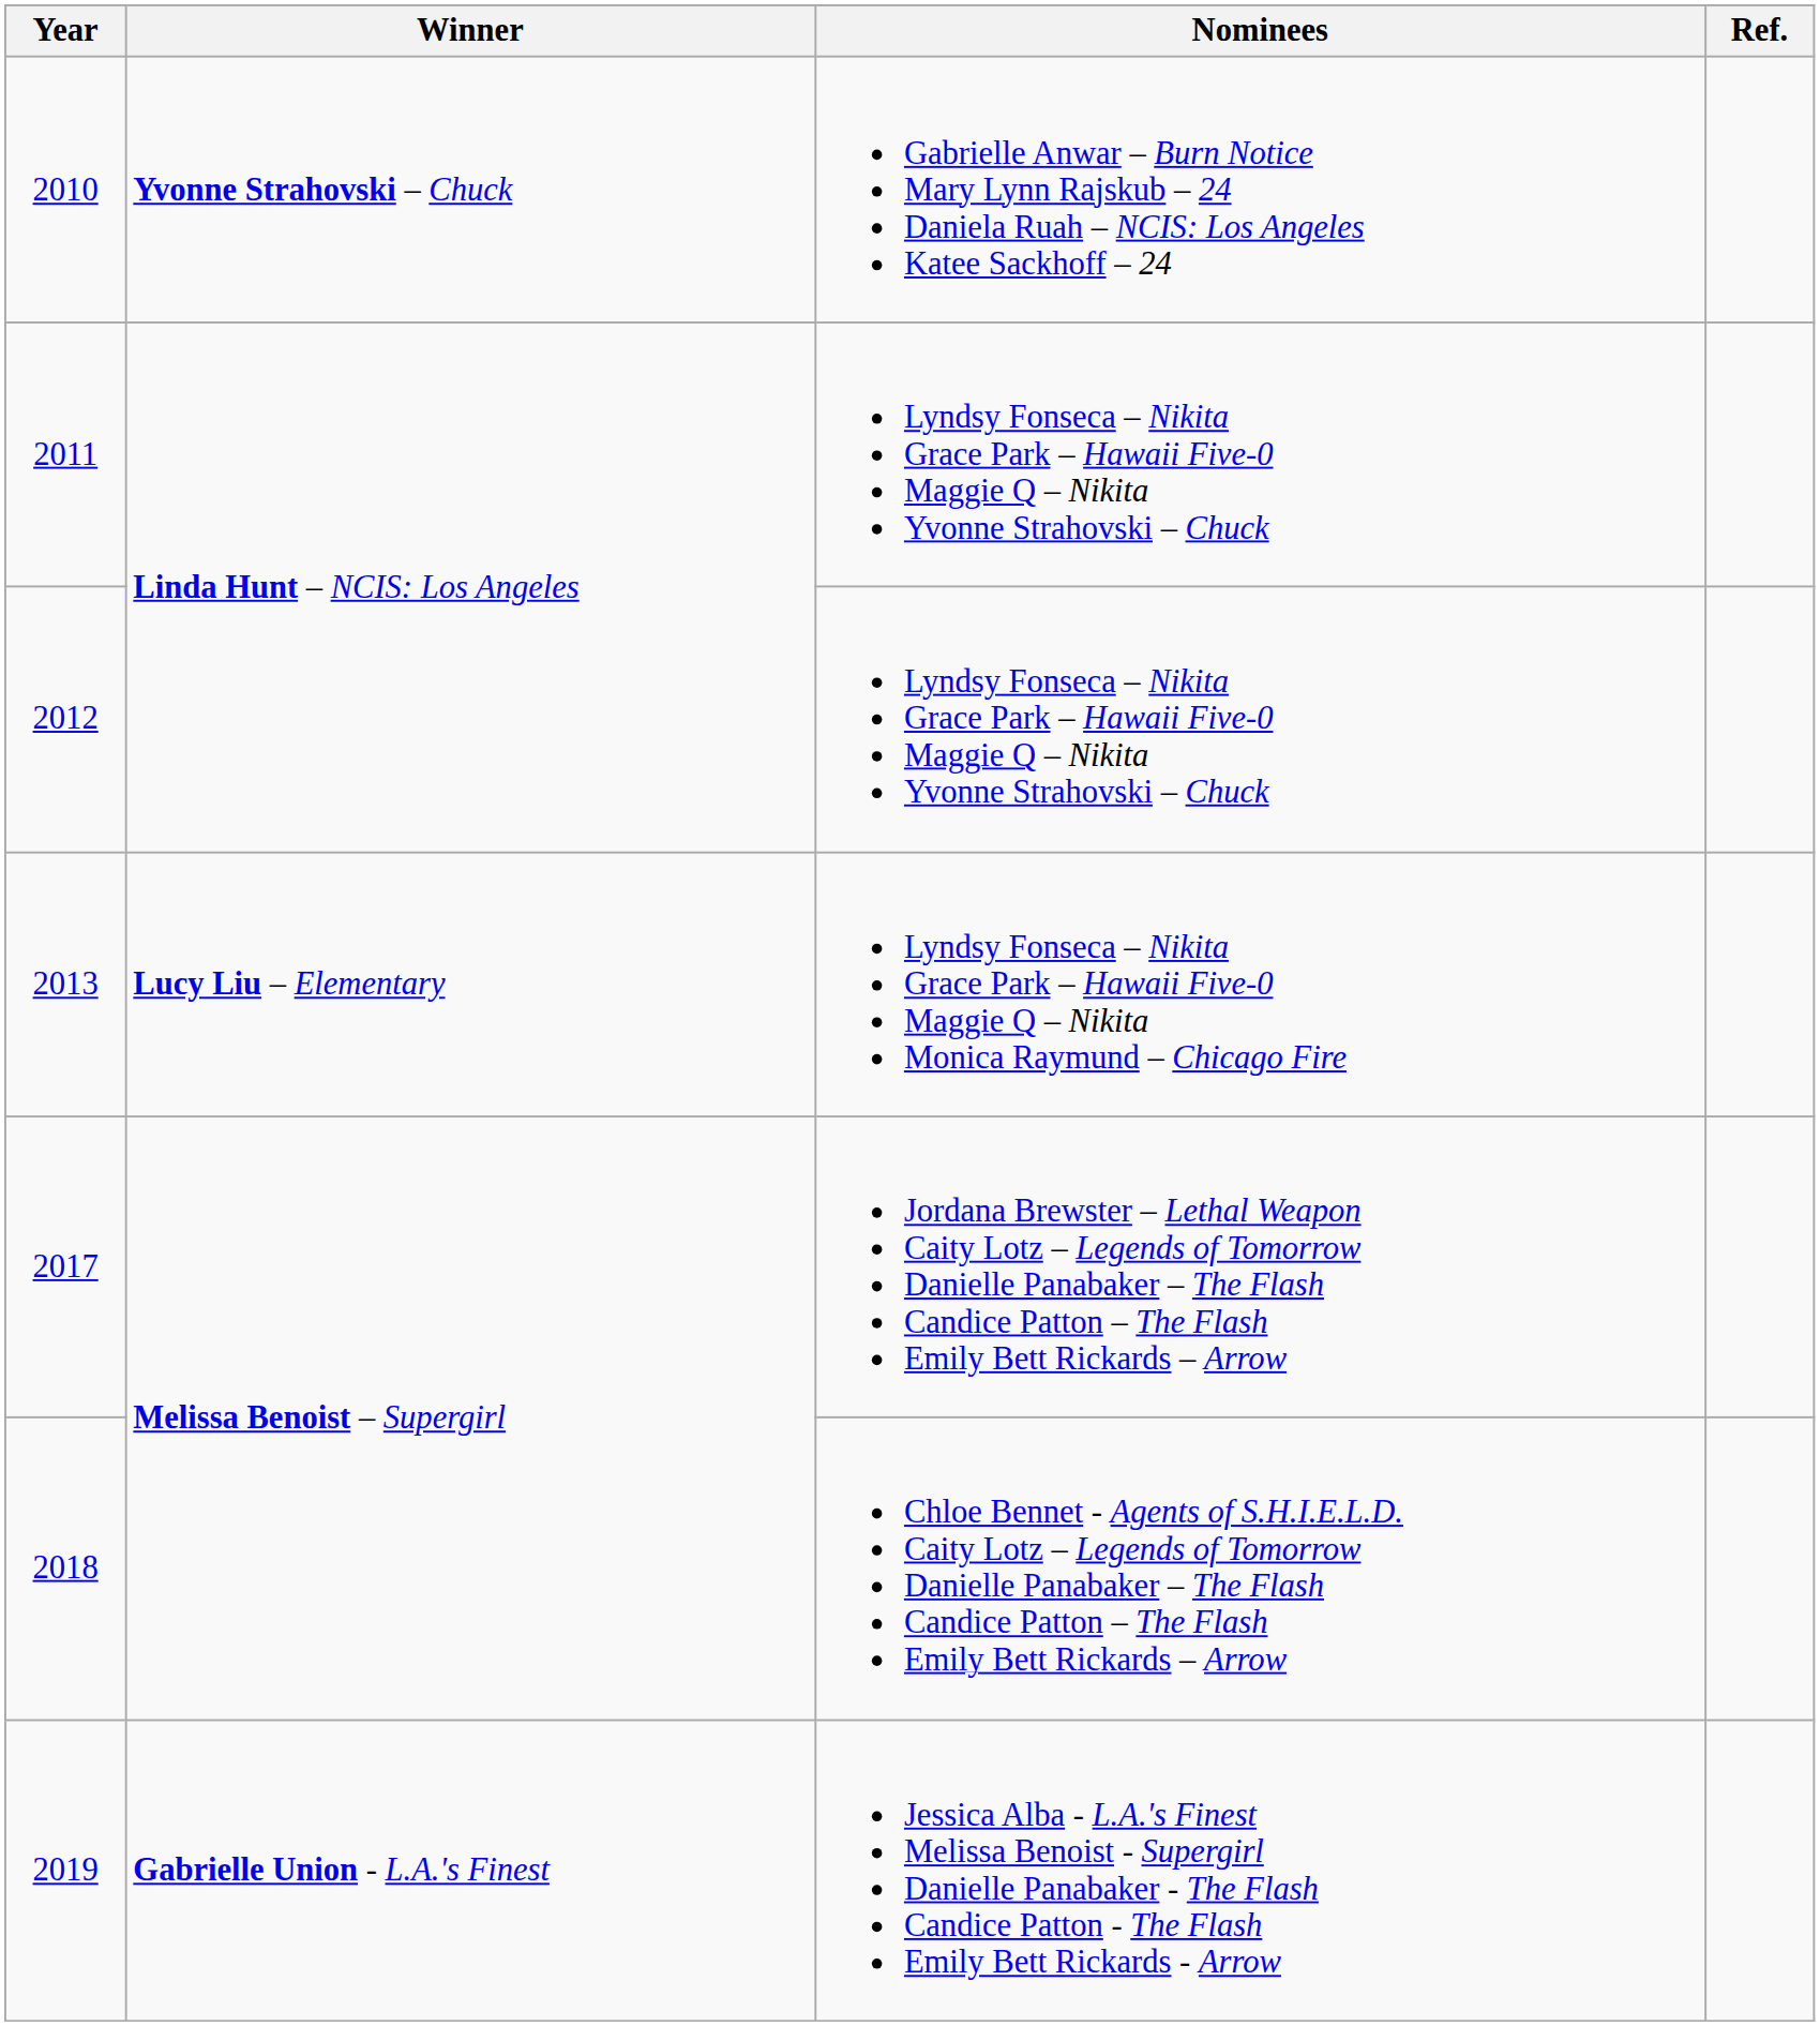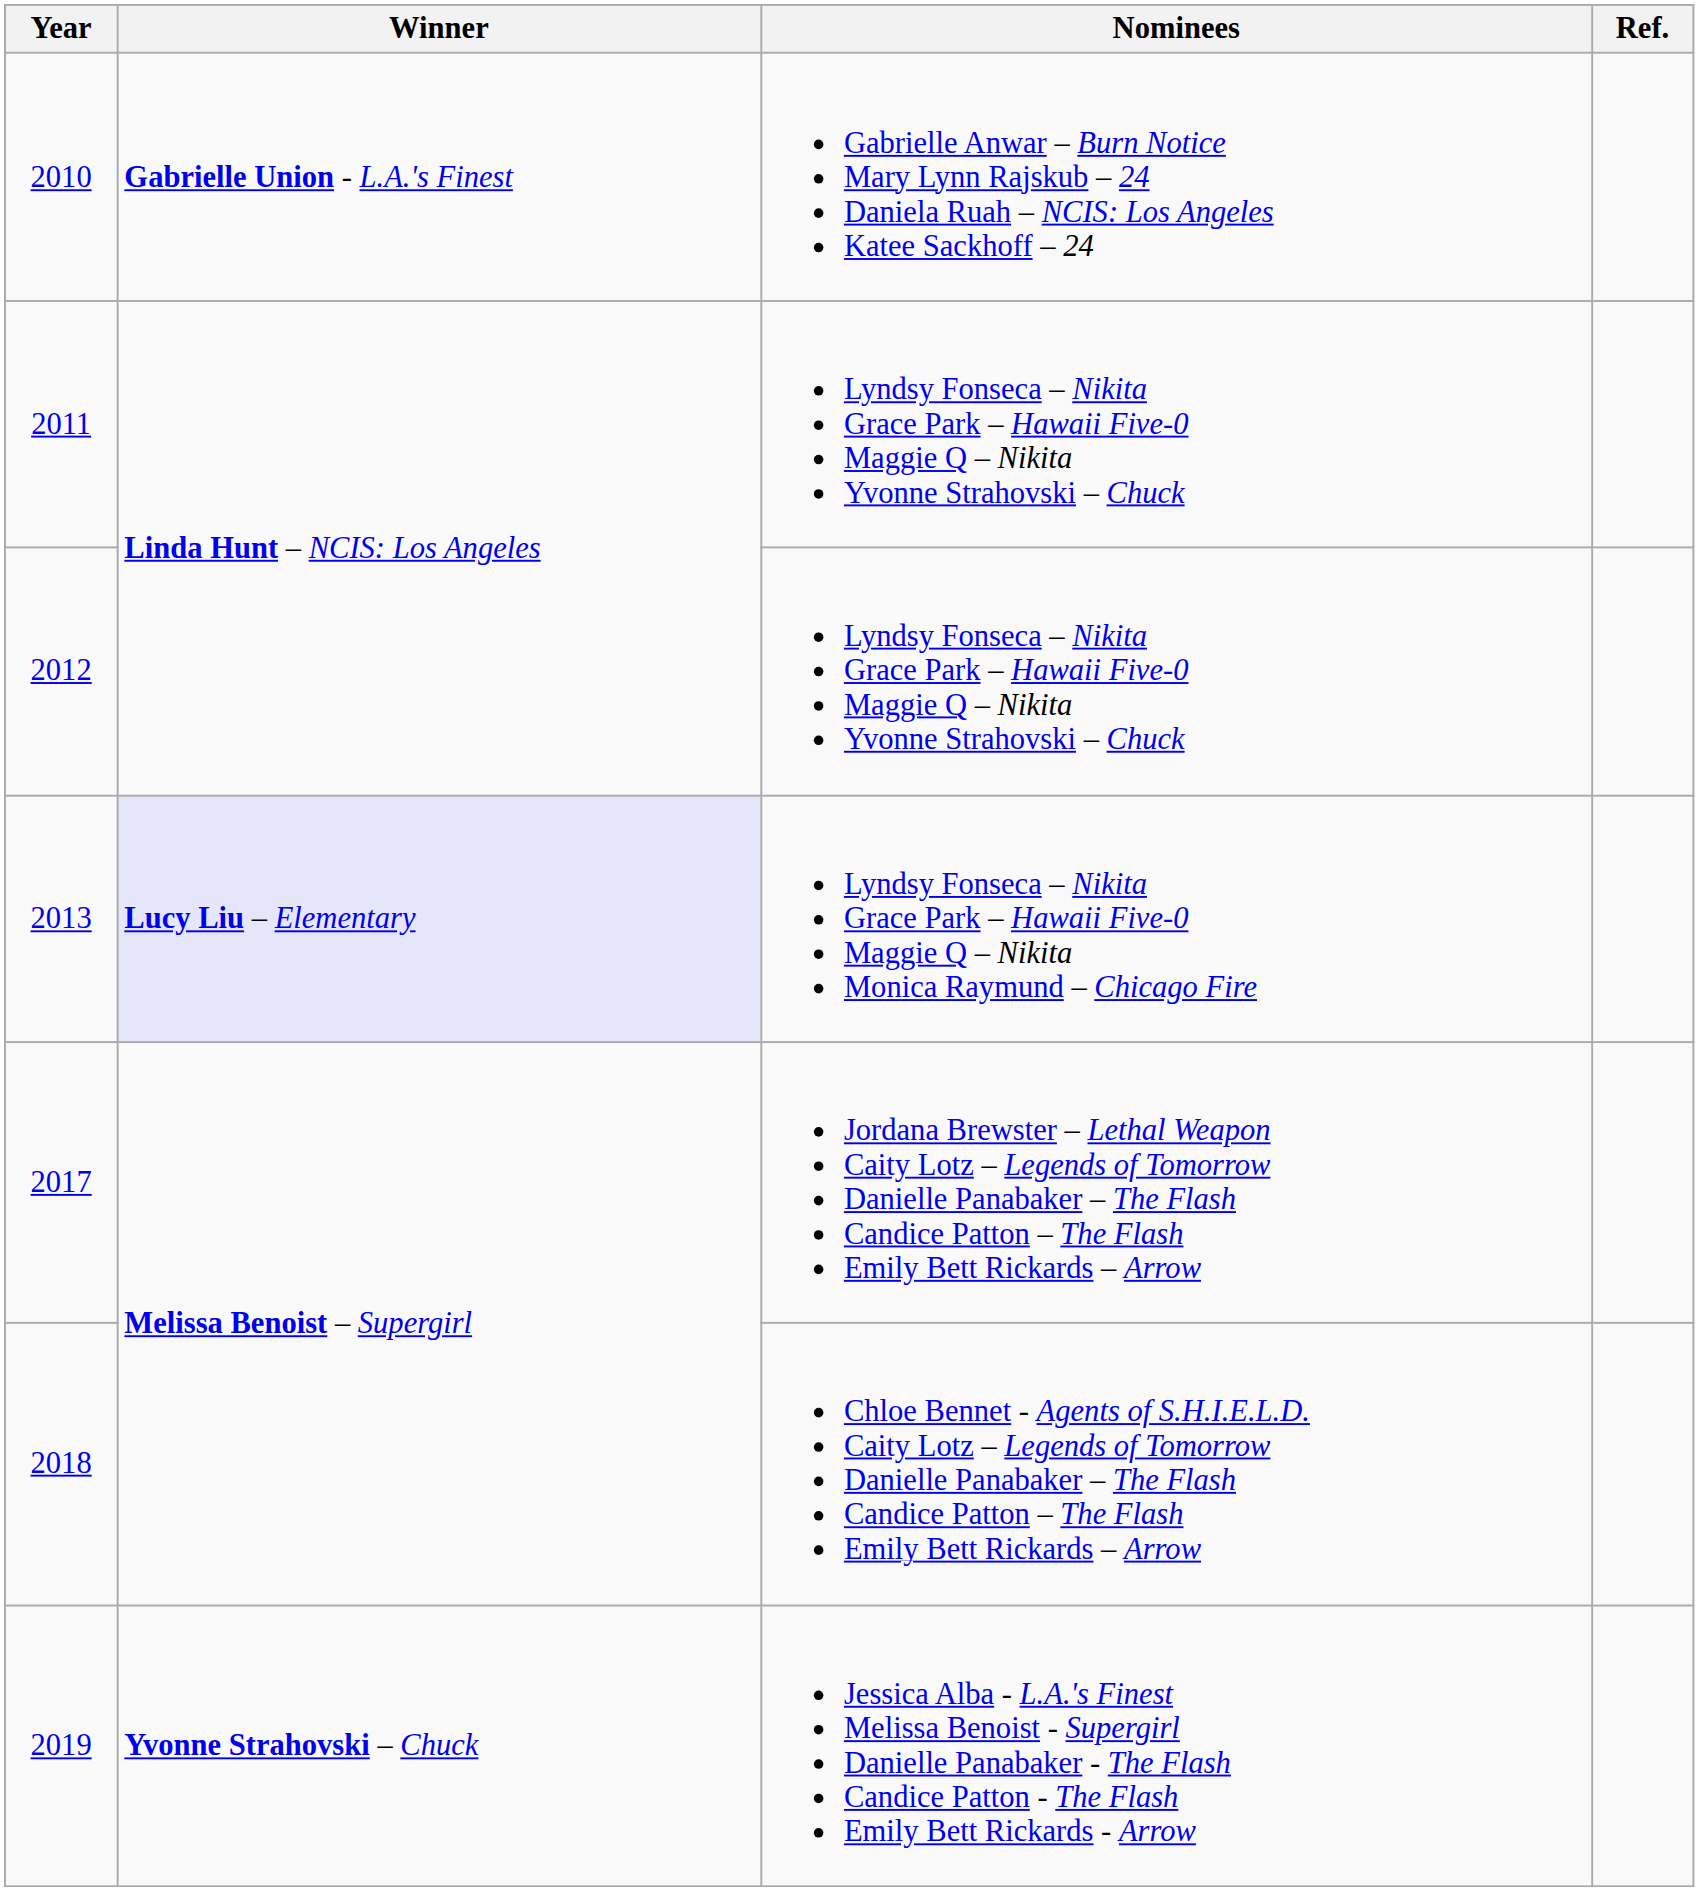 <table class="wikitable" width=70%>
 <tr>
 <th>Year</th>
 <th>Winner</th>
 <th>Nominees</th>
 <th>Ref.</th>
 </tr>
 <tr>
 <td align="center"><a href='#'>2010</a></td>
-<td><strong><a href='#'>Yvonne Strahovski</a></strong> – <em><a href='#'>Chuck</a></em></td>
+<td><strong><a href='#'>Gabrielle Union</a></strong> - <em><a href='#'>L.A.'s Finest</a></em></td>
 <td><br><ul><li><a href='#'>Gabrielle Anwar</a> – <em><a href='#'>Burn Notice</a></em></li><li><a href='#'>Mary Lynn Rajskub</a> – <em><a href='#'>24</a></em></li><li><a href='#'>Daniela Ruah</a> – <em><a href='#'>NCIS: Los Angeles</a></em></li><li><a href='#'>Katee Sackhoff</a> – <em>24</em></li></ul></td>
 <td align="center"></td>
 </tr>
 <tr>
 <td align="center"><a href='#'>2011</a></td>
 <td rowspan=2><strong><a href='#'>Linda Hunt</a></strong> – <em><a href='#'>NCIS: Los Angeles</a></em></td>
 <td><br><ul><li><a href='#'>Lyndsy Fonseca</a> – <em><a href='#'>Nikita</a></em></li><li><a href='#'>Grace Park</a> – <em><a href='#'>Hawaii Five-0</a></em></li><li><a href='#'>Maggie Q</a> – <em>Nikita</em></li><li><a href='#'>Yvonne Strahovski</a> – <em><a href='#'>Chuck</a></em></li></ul></td>
 <td align="center"></td>
 </tr>
 <tr>
 <td align="center"><a href='#'>2012</a></td>
 <td><br><ul><li><a href='#'>Lyndsy Fonseca</a> – <em><a href='#'>Nikita</a></em></li><li><a href='#'>Grace Park</a> – <em><a href='#'>Hawaii Five-0</a></em></li><li><a href='#'>Maggie Q</a> – <em>Nikita</em></li><li><a href='#'>Yvonne Strahovski</a> – <em><a href='#'>Chuck</a></em></li></ul></td>
 <td align="center"></td>
 </tr>
 <tr>
 <td align="center"><a href='#'>2013</a></td>
-<td><strong><a href='#'>Lucy Liu</a></strong> – <em><a href='#'>Elementary</a></em></td>
+<td style="background: lavender;"><strong><a href='#'>Lucy Liu</a></strong> – <em><a href='#'>Elementary</a></em></td>
 <td><br><ul><li><a href='#'>Lyndsy Fonseca</a> – <em><a href='#'>Nikita</a></em></li><li><a href='#'>Grace Park</a> – <em><a href='#'>Hawaii Five-0</a></em></li><li><a href='#'>Maggie Q</a> – <em>Nikita</em></li><li><a href='#'>Monica Raymund</a> – <em><a href='#'>Chicago Fire</a></em></li></ul></td>
 <td align="center"></td>
 </tr>
 <tr>
 <td align="center"><a href='#'>2017</a></td>
 <td rowspan=2><strong><a href='#'>Melissa Benoist</a></strong> – <em><a href='#'>Supergirl</a></em></td>
 <td><br><ul><li><a href='#'>Jordana Brewster</a> – <em><a href='#'>Lethal Weapon</a></em></li><li><a href='#'>Caity Lotz</a> – <em><a href='#'>Legends of Tomorrow</a></em></li><li><a href='#'>Danielle Panabaker</a> – <em><a href='#'>The Flash</a></em></li><li><a href='#'>Candice Patton</a> – <em><a href='#'>The Flash</a></em></li><li><a href='#'>Emily Bett Rickards</a> – <em><a href='#'>Arrow</a></em></li></ul></td>
 <td align="center"></td>
 </tr>
 <tr>
 <td align="center"><a href='#'>2018</a></td>
 <td><br><ul><li><a href='#'>Chloe Bennet</a> - <em><a href='#'>Agents of S.H.I.E.L.D.</a></em></li><li><a href='#'>Caity Lotz</a> – <em><a href='#'>Legends of Tomorrow</a></em></li><li><a href='#'>Danielle Panabaker</a> – <em><a href='#'>The Flash</a></em></li><li><a href='#'>Candice Patton</a> – <em><a href='#'>The Flash</a></em></li><li><a href='#'>Emily Bett Rickards</a> – <em><a href='#'>Arrow</a></em></li></ul></td>
 <td align="center"></td>
 </tr>
 <tr>
 <td align="center"><a href='#'>2019</a></td>
-<td><strong><a href='#'>Gabrielle Union</a></strong> - <em><a href='#'>L.A.'s Finest</a></em></td>
+<td><strong><a href='#'>Yvonne Strahovski</a></strong> – <em><a href='#'>Chuck</a></em></td>
 <td><br><ul><li><a href='#'>Jessica Alba</a> - <em><a href='#'>L.A.'s Finest</a></em></li><li><a href='#'>Melissa Benoist</a> - <em><a href='#'>Supergirl</a></em></li><li><a href='#'>Danielle Panabaker</a> - <em><a href='#'>The Flash</a></em></li><li><a href='#'>Candice Patton</a> - <em><a href='#'>The Flash</a></em></li><li><a href='#'>Emily Bett Rickards</a> - <em><a href='#'>Arrow</a></em></li></ul></td>
 <td align="center"></td>
 </tr>
 </table>
